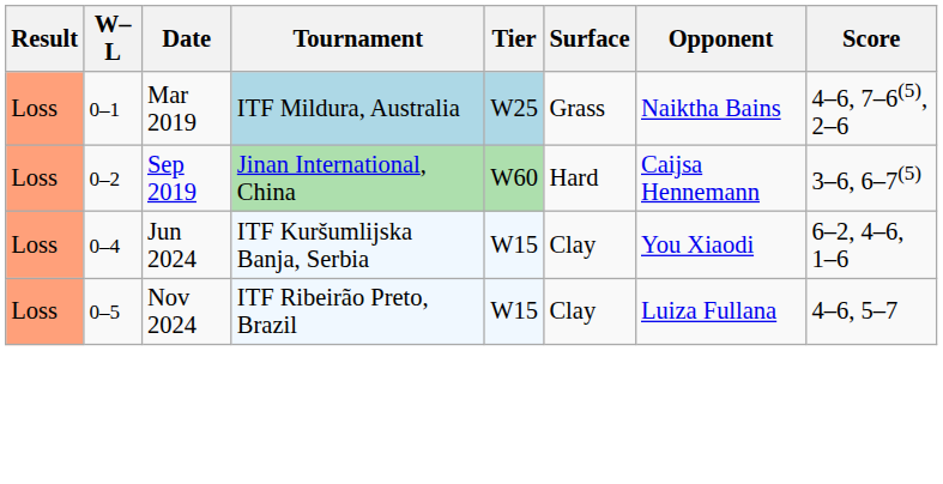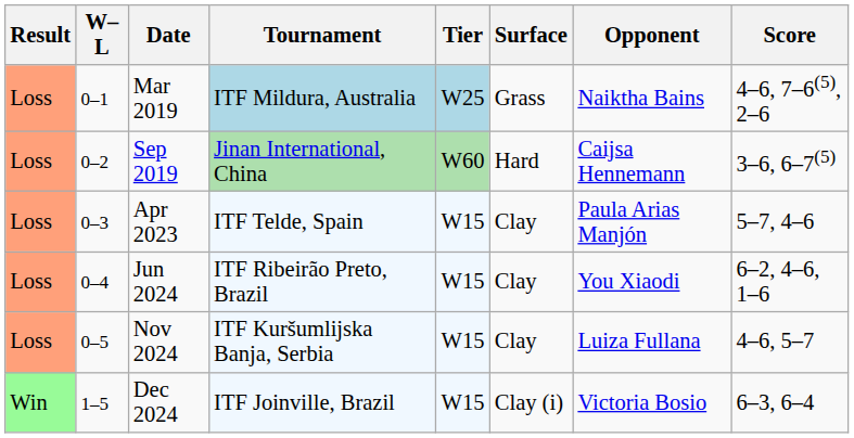 <table class="sortable wikitable">
 <tr>
 <th>Result</th>
 <th class="unsortable">W–L</th>
 <th>Date</th>
 <th>Tournament</th>
 <th>Tier</th>
 <th>Surface</th>
 <th>Opponent</th>
 <th class="unsortable">Score</th>
 </tr>
 <tr>
 <td style="background:#ffa07a;">Loss</td>
 <td><small>0–1</small></td>
 <td>Mar 2019</td>
 <td style="background:lightblue;">ITF Mildura, Australia</td>
 <td style="background:lightblue;">W25</td>
 <td>Grass</td>
 <td> <a href='#'>Naiktha Bains</a></td>
 <td>4–6, 7–6<sup>(5)</sup>, 2–6</td>
 </tr>
 <tr>
 <td style="background:#ffa07a;">Loss</td>
 <td><small>0–2</small></td>
 <td><a href='#'>Sep 2019</a></td>
 <td style="background:#addfad;"><a href='#'>Jinan International</a>, China</td>
 <td style="background:#addfad;">W60</td>
 <td>Hard</td>
 <td> <a href='#'>Caijsa Hennemann</a></td>
 <td>3–6, 6–7<sup>(5)</sup></td>
 </tr>
 <tr>
 <td style="background:#ffa07a;">Loss</td>
+<td><small>0–3</small></td>
+<td>Apr 2023</td>
+<td style="background:#f0f8ff;">ITF Telde, Spain</td>
+<td style="background:#f0f8ff;">W15</td>
+<td>Clay</td>
+<td> <a href='#'>Paula Arias Manjón</a></td>
+<td>5–7, 4–6</td>
+</tr>
+<tr>
+<td style="background:#ffa07a;">Loss</td>
 <td><small>0–4</small></td>
 <td>Jun 2024</td>
-<td style="background:#f0f8ff;">ITF Kuršumlijska Banja, Serbia</td>
+<td style="background:#f0f8ff;">ITF Ribeirão Preto, Brazil</td>
 <td style="background:#f0f8ff;">W15</td>
 <td>Clay</td>
 <td> <a href='#'>You Xiaodi</a></td>
 <td>6–2, 4–6, 1–6</td>
 </tr>
 <tr>
 <td style="background:#ffa07a;">Loss</td>
 <td><small>0–5</small></td>
 <td>Nov 2024</td>
-<td style="background:#f0f8ff;">ITF Ribeirão Preto, Brazil</td>
+<td style="background:#f0f8ff;">ITF Kuršumlijska Banja, Serbia</td>
 <td style="background:#f0f8ff;">W15</td>
 <td>Clay</td>
 <td> <a href='#'>Luiza Fullana</a></td>
 <td>4–6, 5–7</td>
 </tr>
+<tr>
+<td style="background:#98fb98;">Win</td>
+<td><small>1–5</small></td>
+<td>Dec 2024</td>
+<td style="background:#f0f8ff;">ITF Joinville, Brazil</td>
+<td style="background:#f0f8ff;">W15</td>
+<td>Clay (i)</td>
+<td> <a href='#'>Victoria Bosio</a></td>
+<td>6–3, 6–4</td>
+</tr>
 </table>
